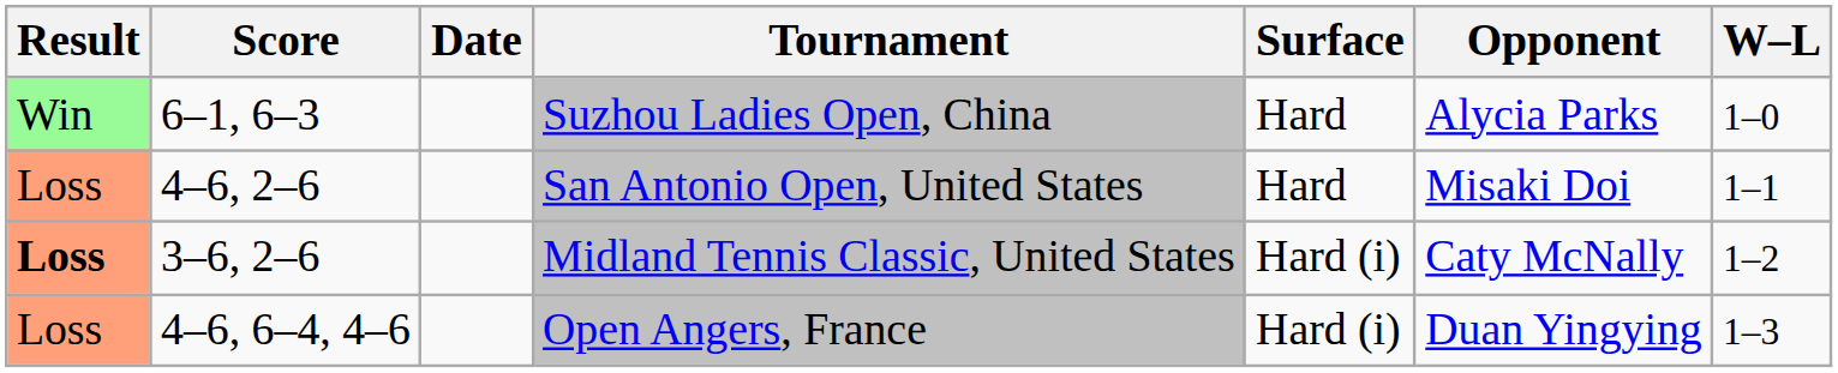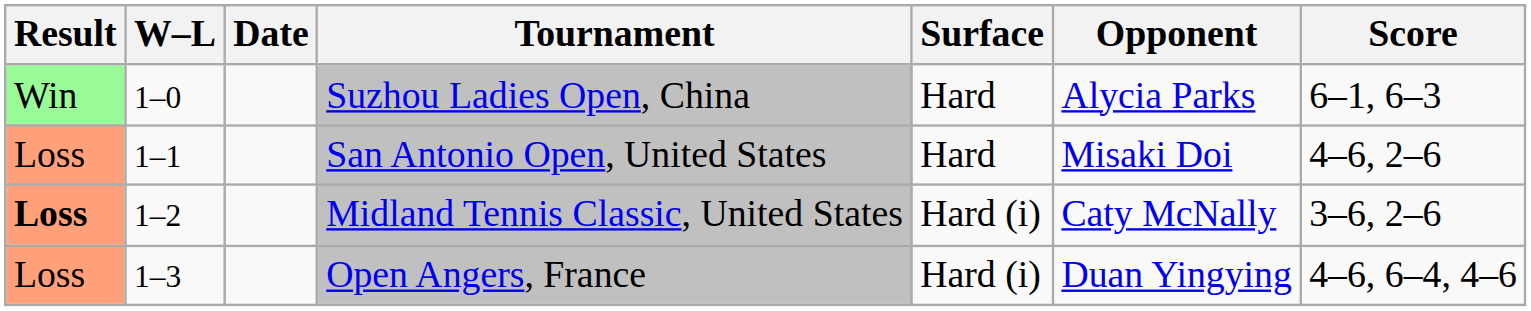 <table class="sortable wikitable nowrap">
 <tr>
 <th>Result</th>
-<th class="unsortable">Score</th>
+<th class="unsortable">W–L</th>
 <th>Date</th>
 <th>Tournament</th>
 <th>Surface</th>
 <th>Opponent</th>
-<th class="unsortable">W–L</th>
+<th class="unsortable">Score</th>
 </tr>
 <tr>
 <td style="background:#98fb98;">Win</td>
-<td>6–1, 6–3</td>
+<td><small>1–0</small></td>
 <td><a href='#'></a></td>
 <td style="background:silver;"><a href='#'>Suzhou Ladies Open</a>, China</td>
 <td>Hard</td>
 <td> <a href='#'>Alycia Parks</a></td>
-<td><small>1–0</small></td>
+<td>6–1, 6–3</td>
 </tr>
 <tr>
 <td style="background:#ffa07a;">Loss</td>
-<td>4–6, 2–6</td>
+<td><small>1–1</small></td>
 <td><a href='#'></a></td>
 <td style="background:silver;"><a href='#'>San Antonio Open</a>, United States</td>
 <td>Hard</td>
 <td> <a href='#'>Misaki Doi</a></td>
-<td><small>1–1</small></td>
+<td>4–6, 2–6</td>
 </tr>
 <tr>
 <td style="background:#ffa07a;"><strong>Loss</strong></td>
-<td>3–6, 2–6</td>
+<td><small>1–2</small></td>
 <td><a href='#'></a></td>
 <td style="background:silver;"><a href='#'>Midland Tennis Classic</a>, United States</td>
 <td>Hard (i)</td>
 <td> <a href='#'>Caty McNally</a></td>
-<td><small>1–2</small></td>
+<td>3–6, 2–6</td>
 </tr>
 <tr>
 <td style="background:#ffa07a;">Loss</td>
-<td>4–6, 6–4, 4–6</td>
+<td><small>1–3</small></td>
 <td><a href='#'></a></td>
 <td style="background:silver;"><a href='#'>Open Angers</a>, France</td>
 <td>Hard (i)</td>
 <td> <a href='#'>Duan Yingying</a></td>
-<td><small>1–3</small></td>
+<td>4–6, 6–4, 4–6</td>
 </tr>
 </table>
